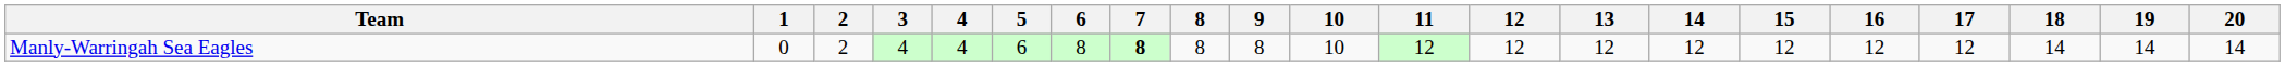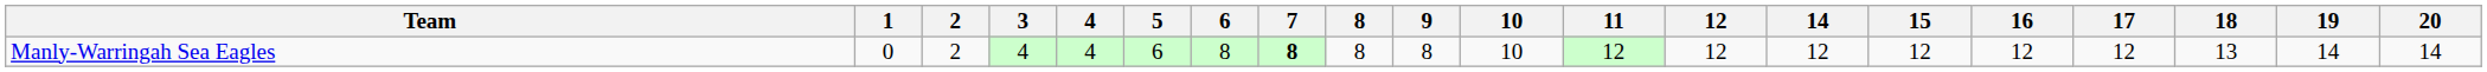 <table class="wikitable" width="100%" style="text-align:center; line-height: 90%; font-size:90%;">
 <tr>
 <th>Team</th>
 <th>1</th>
 <th>2</th>
 <th>3</th>
 <th>4</th>
 <th>5</th>
 <th>6</th>
 <th>7</th>
 <th>8</th>
 <th>9</th>
 <th>10</th>
 <th>11</th>
 <th>12</th>
-<th>13</th>
 <th>14</th>
 <th>15</th>
 <th>16</th>
 <th>17</th>
 <th>18</th>
 <th>19</th>
 <th>20</th>
 </tr>
 <tr>
 <td style="text-align:left;"> <a href='#'>Manly-Warringah Sea Eagles</a></td>
 <td>0</td>
 <td>2</td>
 <td style="background: #ccffcc;">4</td>
 <td style="background: #ccffcc;">4</td>
 <td style="background: #ccffcc;">6</td>
 <td style="background: #ccffcc;">8</td>
 <td style="background: #ccffcc;"><strong>8</strong></td>
 <td>8</td>
 <td>8</td>
 <td>10</td>
 <td style="background: #ccffcc;">12</td>
 <td>12</td>
 <td>12</td>
 <td>12</td>
 <td>12</td>
 <td>12</td>
-<td>12</td>
-<td>14</td>
+<td>13</td>
 <td>14</td>
 <td>14</td>
 </tr>
 </table>
